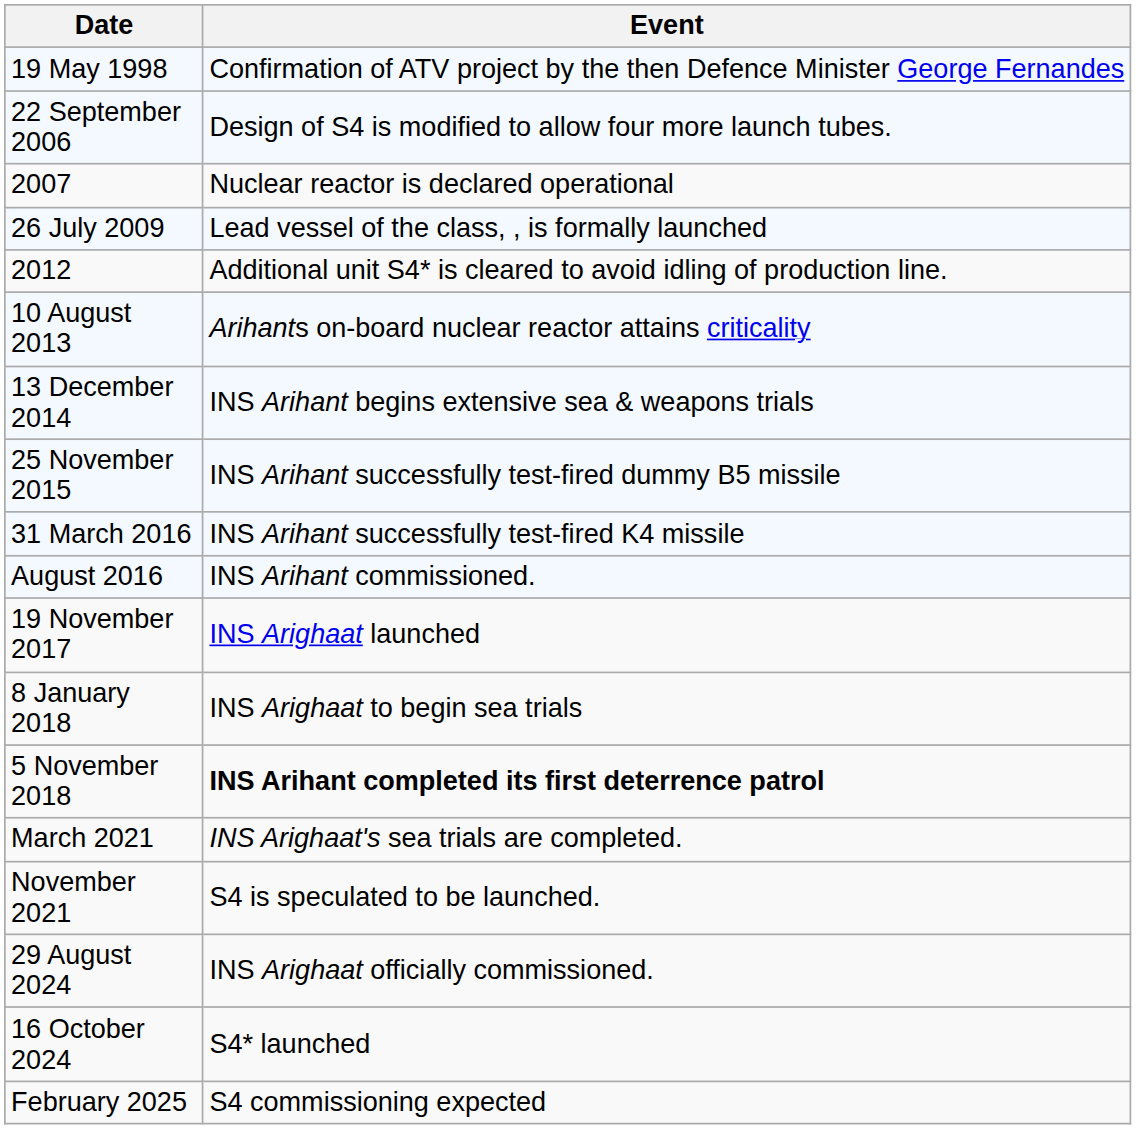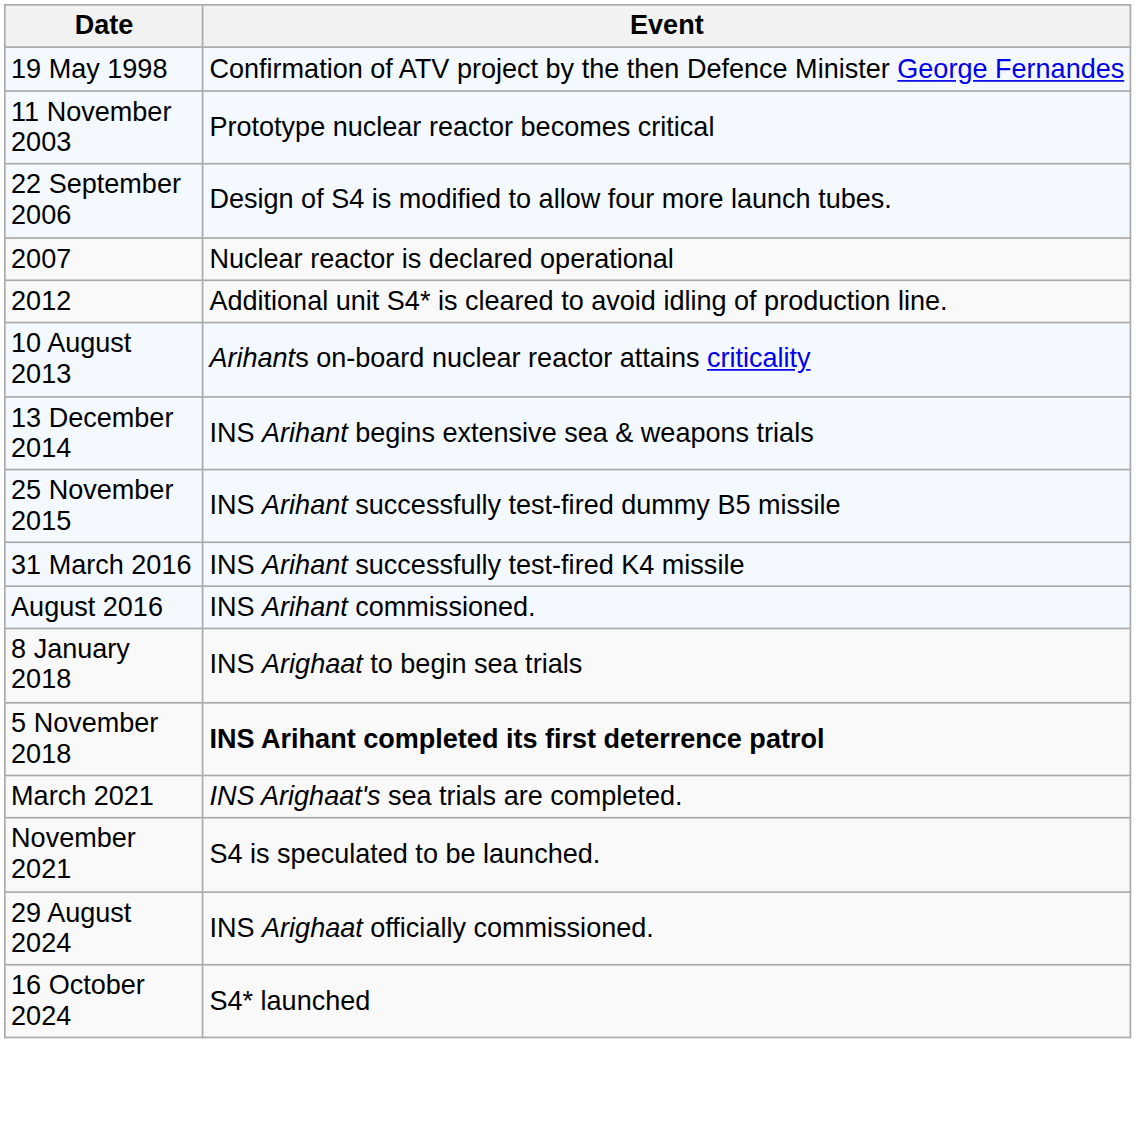 <table class="wikitable sortable">
 <tr>
 <th style=width:110px;><strong>Date</strong></th>
 <th><strong>Event</strong></th>
 </tr>
 <tr style="background:#f4f9ff;">
 <td>19 May 1998</td>
 <td>Confirmation of ATV project by the then Defence Minister <a href='#'>George Fernandes</a></td>
 </tr>
 <tr style="background:#f4f9ff;">
+<td>11 November 2003</td>
+<td>Prototype nuclear reactor becomes critical</td>
+</tr>
+<tr style="background:#f4f9ff;">
 <td>22 September 2006</td>
 <td>Design of S4 is modified to allow four more launch tubes.</td>
 </tr>
 <tr>
 <td>2007</td>
 <td>Nuclear reactor is declared operational</td>
-</tr>
-<tr style="background:#f4f9ff;">
-<td>26 July 2009</td>
-<td>Lead vessel of the class, , is formally launched</td>
 </tr>
 <tr>
 <td>2012</td>
 <td>Additional unit S4* is cleared to avoid idling of production line.</td>
 </tr>
 <tr style="background:#f4f9ff;">
 <td>10 August 2013</td>
 <td><em>Arihant</em>s on-board nuclear reactor attains <a href='#'>criticality</a></td>
 </tr>
 <tr style="background:#f4f9ff;">
 <td>13 December 2014</td>
 <td>INS <em>Arihant</em> begins extensive sea & weapons trials</td>
 </tr>
 <tr style="background:#f4f9ff;">
 <td>25 November 2015</td>
 <td>INS <em>Arihant</em> successfully test-fired dummy B5 missile</td>
 </tr>
 <tr style="background:#f4f9ff;">
 <td>31 March 2016</td>
 <td>INS <em>Arihant</em> successfully test-fired K4 missile</td>
 </tr>
 <tr style="background:#f4f9ff;">
 <td>August 2016</td>
 <td>INS <em>Arihant</em> commissioned.</td>
 </tr>
 <tr>
-<td>19 November 2017</td>
-<td><a href='#'>INS <em>Arighaat</em></a> launched</td>
-</tr>
-<tr>
 <td>8 January 2018</td>
 <td>INS <em>Arighaat</em> to begin sea trials</td>
 </tr>
 <tr>
 <td>5 November 2018</td>
 <td><strong>INS Arihant completed its first deterrence patrol</strong></td>
 </tr>
 <tr>
 <td>March 2021</td>
 <td><em>INS Arighaat's</em> sea trials are completed.</td>
 </tr>
 <tr>
 <td>November 2021</td>
 <td>S4 is speculated to be launched.</td>
 </tr>
 <tr>
 <td>29 August 2024</td>
 <td>INS <em>Arighaat</em> officially commissioned.</td>
 </tr>
 <tr>
 <td>16 October 2024</td>
 <td>S4* launched</td>
 </tr>
-<tr>
-<td>February 2025</td>
-<td>S4 commissioning expected</td>
-</tr>
 </table>
